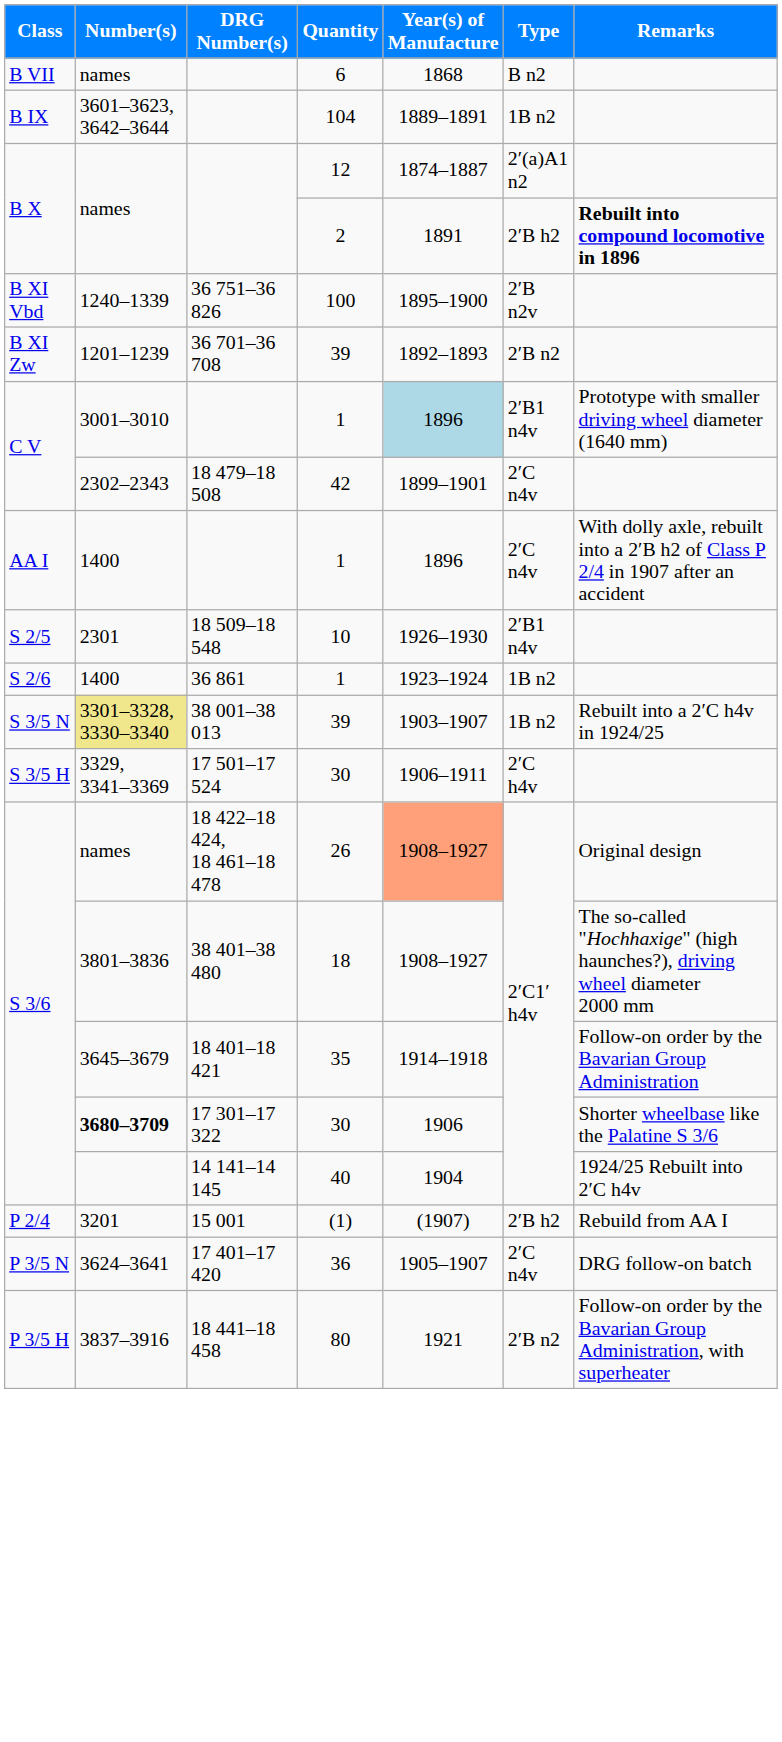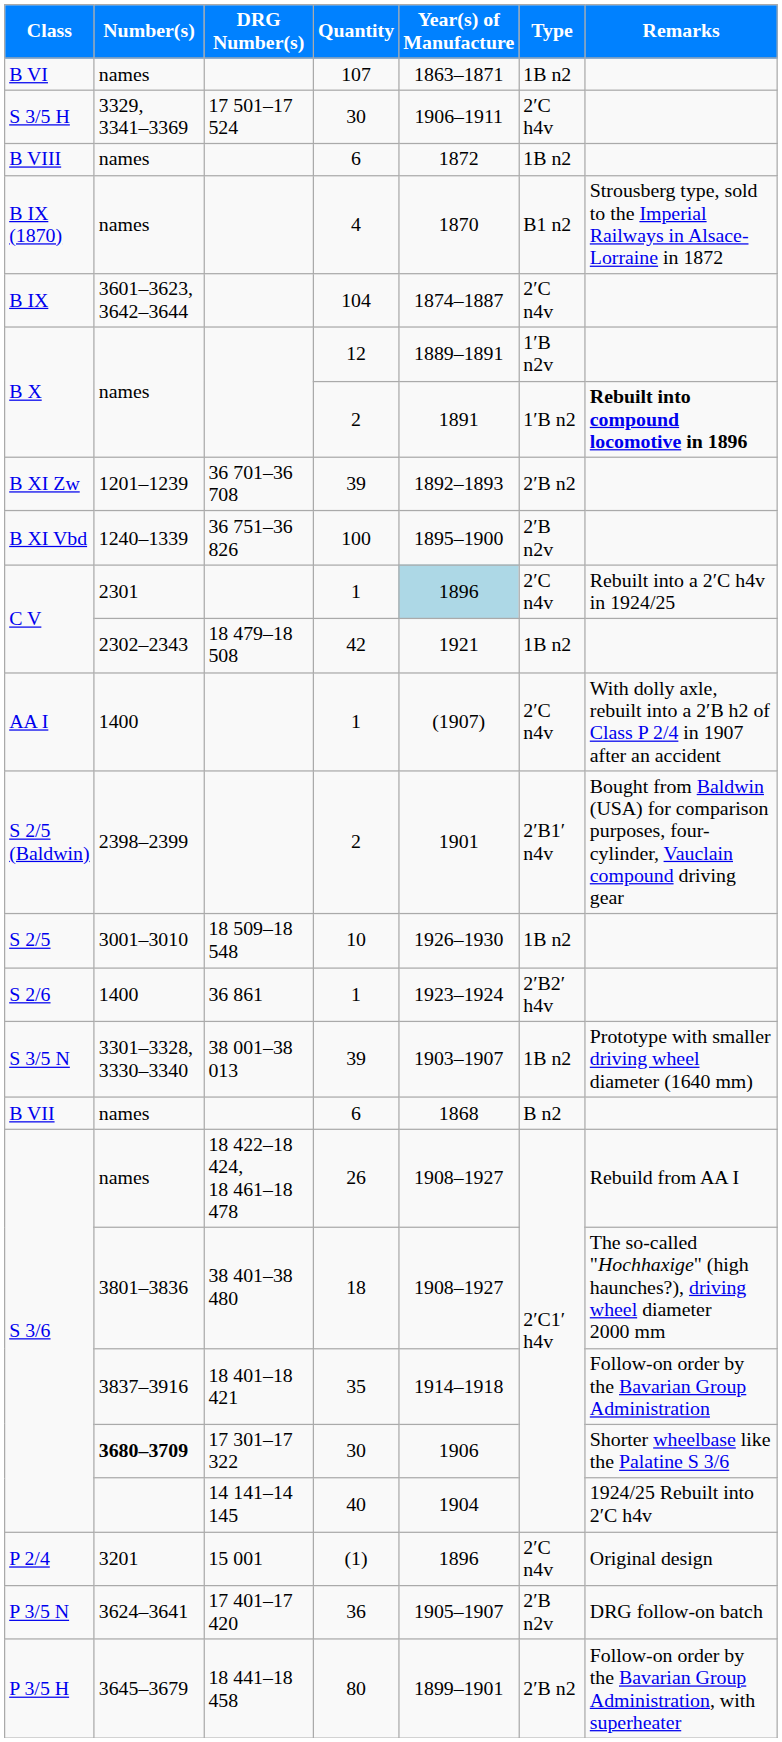 <table class="wikitable" style="width:100%;">
 <tr>
 <th style="color:#fff; background:#0081ff; width:10%;">Class</th>
 <th style="color:#fff; background:#0081ff; width:15%;">Number(s)</th>
 <th style="color:#fff; background:#0081ff; width:15%;">DRG Number(s)</th>
 <th style="color:#fff; background:#0081ff; width:8%;">Quantity</th>
 <th style="color:#fff; background:#0081ff; width:12%;">Year(s) of Manufacture</th>
 <th style="color:#fff; background:#0081ff; width:10%;">Type</th>
 <th style="color:#fff; background:#0081ff; width:30%;">Remarks</th>
 </tr>
 <tr>
-<td><a href='#'>B VII</a></td>
+<td><a href='#'>B VI</a></td>
+<td>names</td>
+<td></td>
+<td style="text-align:center;">107</td>
+<td style="text-align:center;">1863–1871</td>
+<td>1B n2</td>
+<td></td>
+</tr>
+<tr>
+<td><a href='#'>S 3/5 H</a></td>
+<td>3329, <br>3341–3369</td>
+<td>17 501–17 524</td>
+<td style="text-align:center;">30</td>
+<td style="text-align:center;">1906–1911</td>
+<td>2′C h4v</td>
+<td></td>
+</tr>
+<tr>
+<td><a href='#'>B VIII</a></td>
 <td>names</td>
 <td></td>
 <td style="text-align:center;">6</td>
-<td style="text-align:center;">1868</td>
-<td>B n2</td>
+<td style="text-align:center;">1872</td>
+<td>1B n2</td>
 <td></td>
+</tr>
+<tr>
+<td><a href='#'>B IX (1870)</a></td>
+<td>names</td>
+<td></td>
+<td style="text-align:center;">4</td>
+<td style="text-align:center;">1870</td>
+<td>B1 n2</td>
+<td>Strousberg type, sold to the <a href='#'>Imperial Railways in Alsace-Lorraine</a> in 1872</td>
 </tr>
 <tr>
 <td><a href='#'>B IX</a></td>
 <td>3601–3623, <br>3642–3644</td>
 <td></td>
 <td style="text-align:center;">104</td>
-<td style="text-align:center;">1889–1891</td>
-<td>1B n2</td>
+<td style="text-align:center;">1874–1887</td>
+<td>2′C n4v</td>
 <td></td>
 </tr>
 <tr>
 <td rowspan="2"><a href='#'>B X</a></td>
 <td rowspan="2">names</td>
 <td rowspan="2"></td>
 <td style="text-align:center;">12</td>
-<td style="text-align:center;">1874–1887</td>
-<td>2′(a)A1 n2</td>
+<td style="text-align:center;">1889–1891</td>
+<td>1′B n2v</td>
 <td></td>
 </tr>
 <tr>
 <td style="text-align:center;">2</td>
 <td style="text-align:center;">1891</td>
-<td>2′B h2</td>
+<td>1′B n2</td>
 <td><strong>Rebuilt into <a href='#'>compound locomotive</a> in 1896</strong></td>
+</tr>
+<tr>
+<td><a href='#'>B XI Zw</a></td>
+<td>1201–1239</td>
+<td>36 701–36 708</td>
+<td style="text-align:center;">39</td>
+<td style="text-align:center;">1892–1893</td>
+<td>2′B n2</td>
+<td></td>
 </tr>
 <tr>
 <td><a href='#'>B XI Vbd</a></td>
 <td>1240–1339</td>
 <td>36 751–36 826</td>
 <td style="text-align:center;">100</td>
 <td style="text-align:center;">1895–1900</td>
 <td>2′B n2v</td>
 <td></td>
 </tr>
 <tr>
-<td><a href='#'>B XI Zw</a></td>
-<td>1201–1239</td>
-<td>36 701–36 708</td>
-<td style="text-align:center;">39</td>
-<td style="text-align:center;">1892–1893</td>
-<td>2′B n2</td>
-<td></td>
-</tr>
-<tr>
 <td rowspan="2"><a href='#'>C V</a></td>
-<td>3001–3010</td>
+<td>2301</td>
 <td></td>
 <td style="text-align:center;">1</td>
 <td style="background: lightblue; text-align:center;">1896</td>
-<td>2′B1 n4v</td>
-<td>Prototype with smaller <a href='#'>driving wheel</a> diameter (1640 mm)</td>
+<td>2′C n4v</td>
+<td>Rebuilt into a 2′C h4v in 1924/25</td>
 </tr>
 <tr>
 <td>2302–2343</td>
 <td>18 479–18 508</td>
 <td style="text-align:center;">42</td>
-<td style="text-align:center;">1899–1901</td>
-<td>2′C n4v</td>
+<td style="text-align:center;">1921</td>
+<td>1B n2</td>
 <td></td>
 </tr>
 <tr>
 <td><a href='#'>AA I</a></td>
 <td>1400</td>
 <td></td>
 <td style="text-align:center;">1</td>
-<td style="text-align:center;">1896</td>
+<td style="text-align:center;">(1907)</td>
 <td>2′C n4v</td>
 <td>With dolly axle, rebuilt into a 2′B h2 of <a href='#'>Class P 2/4</a> in 1907 after an accident</td>
 </tr>
 <tr>
+<td><a href='#'>S 2/5 (Baldwin)</a></td>
+<td>2398–2399</td>
+<td></td>
+<td style="text-align:center;">2</td>
+<td style="text-align:center;">1901</td>
+<td>2′B1′ n4v</td>
+<td>Bought from <a href='#'>Baldwin</a> (USA) for comparison purposes, four-cylinder, <a href='#'>Vauclain compound</a> driving gear</td>
+</tr>
+<tr>
 <td><a href='#'>S 2/5</a></td>
-<td>2301</td>
+<td>3001–3010</td>
 <td>18 509–18 548</td>
 <td style="text-align:center;">10</td>
 <td style="text-align:center;">1926–1930</td>
-<td>2′B1 n4v</td>
+<td>1B n2</td>
 <td></td>
 </tr>
 <tr>
 <td><a href='#'>S 2/6</a></td>
 <td>1400</td>
 <td>36 861</td>
 <td style="text-align:center;">1</td>
 <td style="text-align:center;">1923–1924</td>
-<td>1B n2</td>
+<td>2′B2′ h4v</td>
 <td></td>
 </tr>
 <tr>
 <td><a href='#'>S 3/5 N</a></td>
-<td style="background: khaki;">3301–3328, <br>3330–3340</td>
+<td>3301–3328, <br>3330–3340</td>
 <td>38 001–38 013</td>
 <td style="text-align:center;">39</td>
 <td style="text-align:center;">1903–1907</td>
 <td>1B n2</td>
-<td>Rebuilt into a 2′C h4v in 1924/25</td>
+<td>Prototype with smaller <a href='#'>driving wheel</a> diameter (1640 mm)</td>
 </tr>
 <tr>
-<td><a href='#'>S 3/5 H</a></td>
-<td>3329, <br>3341–3369</td>
-<td>17 501–17 524</td>
-<td style="text-align:center;">30</td>
-<td style="text-align:center;">1906–1911</td>
-<td>2′C h4v</td>
+<td><a href='#'>B VII</a></td>
+<td>names</td>
+<td></td>
+<td style="text-align:center;">6</td>
+<td style="text-align:center;">1868</td>
+<td>B n2</td>
 <td></td>
 </tr>
 <tr>
 <td rowspan="5"><a href='#'>S 3/6</a></td>
 <td>names</td>
 <td>18 422–18 424, <br>18 461–18 478</td>
 <td style="text-align:center;">26</td>
-<td style="background: lightsalmon; text-align:center;">1908–1927</td>
+<td style="text-align:center;">1908–1927</td>
 <td rowspan="5">2′C1′ h4v</td>
-<td>Original design</td>
+<td>Rebuild from AA I</td>
 </tr>
 <tr>
 <td>3801–3836</td>
 <td>38 401–38 480</td>
 <td style="text-align:center;">18</td>
 <td style="text-align:center;">1908–1927</td>
 <td>The so-called "<em>Hochhaxige</em>" (high haunches?), <a href='#'>driving wheel</a> diameter 2000 mm</td>
 </tr>
 <tr>
-<td>3645–3679</td>
+<td>3837–3916</td>
 <td>18 401–18 421</td>
 <td style="text-align:center;">35</td>
 <td style="text-align:center;">1914–1918</td>
 <td>Follow-on order by the <a href='#'>Bavarian Group Administration</a></td>
 </tr>
 <tr>
 <td><strong>3680–3709</strong></td>
 <td>17 301–17 322</td>
 <td style="text-align:center;">30</td>
 <td style="text-align:center;">1906</td>
 <td>Shorter <a href='#'>wheelbase</a> like the <a href='#'>Palatine S 3/6</a></td>
 </tr>
 <tr>
 <td></td>
 <td>14 141–14 145</td>
 <td style="text-align:center;">40</td>
 <td style="text-align:center;">1904</td>
 <td>1924/25 Rebuilt into 2′C h4v</td>
 </tr>
 <tr>
 <td><a href='#'>P 2/4</a></td>
 <td>3201</td>
 <td>15 001</td>
 <td style="text-align:center;">(1)</td>
-<td style="text-align:center;">(1907)</td>
-<td>2′B h2</td>
-<td>Rebuild from AA I</td>
+<td style="text-align:center;">1896</td>
+<td>2′C n4v</td>
+<td>Original design</td>
 </tr>
 <tr>
 <td><a href='#'>P 3/5 N</a></td>
 <td>3624–3641</td>
 <td>17 401–17 420</td>
 <td style="text-align:center;">36</td>
 <td style="text-align:center;">1905–1907</td>
-<td>2′C n4v</td>
+<td>2′B n2v</td>
 <td>DRG follow-on batch</td>
 </tr>
 <tr>
 <td><a href='#'>P 3/5 H</a></td>
-<td>3837–3916</td>
+<td>3645–3679</td>
 <td>18 441–18 458</td>
 <td style="text-align:center;">80</td>
-<td style="text-align:center;">1921</td>
+<td style="text-align:center;">1899–1901</td>
 <td>2′B n2</td>
 <td>Follow-on order by the <a href='#'>Bavarian Group Administration</a>, with <a href='#'>superheater</a></td>
 </tr>
 </table>
